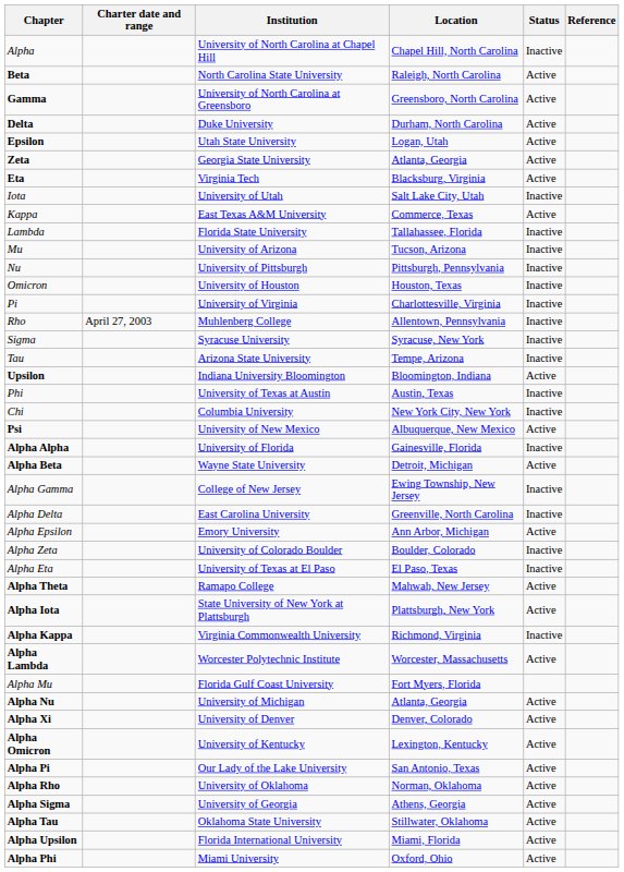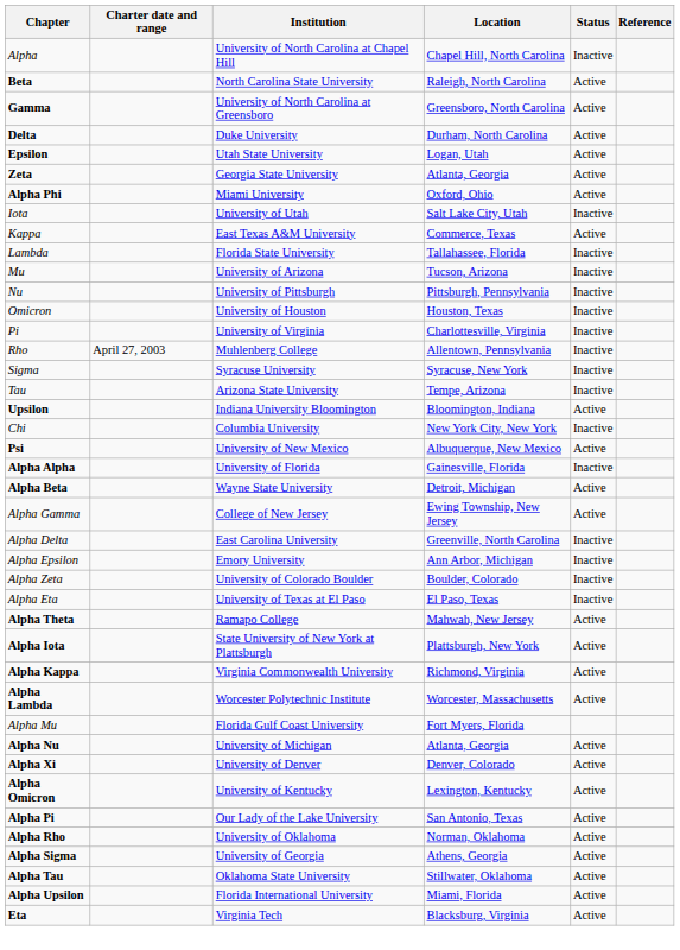 <table class="wikitable sortable">
 <tr>
 <th>Chapter</th>
 <th>Charter date and range</th>
 <th>Institution</th>
 <th>Location</th>
 <th>Status</th>
 <th>Reference</th>
 </tr>
 <tr>
 <td><em>Alpha</em></td>
 <td></td>
 <td><a href='#'>University of North Carolina at Chapel Hill</a></td>
 <td><a href='#'>Chapel Hill, North Carolina</a></td>
 <td>Inactive</td>
 <td></td>
 </tr>
 <tr>
 <td><strong>Beta</strong></td>
 <td></td>
 <td><a href='#'>North Carolina State University</a></td>
 <td><a href='#'>Raleigh, North Carolina</a></td>
 <td>Active</td>
 <td></td>
 </tr>
 <tr>
 <td><strong>Gamma</strong></td>
 <td></td>
 <td><a href='#'>University of North Carolina at Greensboro</a></td>
 <td><a href='#'>Greensboro, North Carolina</a></td>
 <td>Active</td>
 <td></td>
 </tr>
 <tr>
 <td><strong>Delta</strong></td>
 <td></td>
 <td><a href='#'>Duke University</a></td>
 <td><a href='#'>Durham, North Carolina</a></td>
 <td>Active</td>
 <td></td>
 </tr>
 <tr>
 <td><strong>Epsilon</strong></td>
 <td></td>
 <td><a href='#'>Utah State University</a></td>
 <td><a href='#'>Logan, Utah</a></td>
 <td>Active</td>
 <td></td>
 </tr>
 <tr>
 <td><strong>Zeta</strong></td>
 <td></td>
 <td><a href='#'>Georgia State University</a></td>
 <td><a href='#'>Atlanta, Georgia</a></td>
 <td>Active</td>
 <td></td>
 </tr>
 <tr>
-<td><strong>Eta</strong></td>
+<td><strong>Alpha Phi</strong></td>
 <td></td>
-<td><a href='#'>Virginia Tech</a></td>
-<td><a href='#'>Blacksburg, Virginia</a></td>
+<td><a href='#'>Miami University</a></td>
+<td><a href='#'>Oxford, Ohio</a></td>
 <td>Active</td>
 <td></td>
 </tr>
 <tr>
 <td><em>Iota</em></td>
 <td></td>
 <td><a href='#'>University of Utah</a></td>
 <td><a href='#'>Salt Lake City, Utah</a></td>
 <td>Inactive</td>
 <td></td>
 </tr>
 <tr>
 <td><em>Kappa</em></td>
 <td></td>
 <td><a href='#'>East Texas A&M University</a></td>
 <td><a href='#'>Commerce, Texas</a></td>
 <td>Active</td>
 <td></td>
 </tr>
 <tr>
 <td><em>Lambda</em></td>
 <td></td>
 <td><a href='#'>Florida State University</a></td>
 <td><a href='#'>Tallahassee, Florida</a></td>
 <td>Inactive</td>
 <td></td>
 </tr>
 <tr>
 <td><em>Mu</em></td>
 <td></td>
 <td><a href='#'>University of Arizona</a></td>
 <td><a href='#'>Tucson, Arizona</a></td>
 <td>Inactive</td>
 <td></td>
 </tr>
 <tr>
 <td><em>Nu</em></td>
 <td></td>
 <td><a href='#'>University of Pittsburgh</a></td>
 <td><a href='#'>Pittsburgh, Pennsylvania</a></td>
 <td>Inactive</td>
 <td></td>
 </tr>
 <tr>
 <td><em>Omicron</em></td>
 <td></td>
 <td><a href='#'>University of Houston</a></td>
 <td><a href='#'>Houston, Texas</a></td>
 <td>Inactive</td>
 <td></td>
 </tr>
 <tr>
 <td><em>Pi</em></td>
 <td></td>
 <td><a href='#'>University of Virginia</a></td>
 <td><a href='#'>Charlottesville, Virginia</a></td>
 <td>Inactive</td>
 <td></td>
 </tr>
 <tr>
 <td><em>Rho</em></td>
 <td>April 27, 2003</td>
 <td><a href='#'>Muhlenberg College</a></td>
 <td><a href='#'>Allentown, Pennsylvania</a></td>
 <td>Inactive</td>
 <td></td>
 </tr>
 <tr>
 <td><em>Sigma</em></td>
 <td></td>
 <td><a href='#'>Syracuse University</a></td>
 <td><a href='#'>Syracuse, New York</a></td>
 <td>Inactive</td>
 <td></td>
 </tr>
 <tr>
 <td><em>Tau</em></td>
 <td></td>
 <td><a href='#'>Arizona State University</a></td>
 <td><a href='#'>Tempe, Arizona</a></td>
 <td>Inactive</td>
 <td></td>
 </tr>
 <tr>
 <td><strong>Upsilon</strong></td>
 <td></td>
 <td><a href='#'>Indiana University Bloomington</a></td>
 <td><a href='#'>Bloomington, Indiana</a></td>
 <td>Active</td>
 <td></td>
 </tr>
 <tr>
-<td><em>Phi</em></td>
-<td></td>
-<td><a href='#'>University of Texas at Austin</a></td>
-<td><a href='#'>Austin, Texas</a></td>
-<td>Inactive</td>
-<td></td>
-</tr>
-<tr>
 <td><em>Chi</em></td>
 <td></td>
 <td><a href='#'>Columbia University</a></td>
 <td><a href='#'>New York City, New York</a></td>
 <td>Inactive</td>
 <td></td>
 </tr>
 <tr>
 <td><strong>Psi</strong></td>
 <td></td>
 <td><a href='#'>University of New Mexico</a></td>
 <td><a href='#'>Albuquerque, New Mexico</a></td>
 <td>Active</td>
 <td></td>
 </tr>
 <tr>
 <td><strong>Alpha Alpha</strong></td>
 <td></td>
 <td><a href='#'>University of Florida</a></td>
 <td><a href='#'>Gainesville, Florida</a></td>
 <td>Inactive</td>
 <td></td>
 </tr>
 <tr>
 <td><strong>Alpha Beta</strong></td>
 <td></td>
 <td><a href='#'>Wayne State University</a></td>
 <td><a href='#'>Detroit, Michigan</a></td>
 <td>Active</td>
 <td></td>
 </tr>
 <tr>
 <td><em>Alpha Gamma</em></td>
 <td></td>
 <td><a href='#'>College of New Jersey</a></td>
 <td><a href='#'>Ewing Township, New Jersey</a></td>
-<td>Inactive</td>
+<td>Active</td>
 <td></td>
 </tr>
 <tr>
 <td><em>Alpha Delta</em></td>
 <td></td>
 <td><a href='#'>East Carolina University</a></td>
 <td><a href='#'>Greenville, North Carolina</a></td>
 <td>Inactive</td>
 <td></td>
 </tr>
 <tr>
 <td><em>Alpha Epsilon</em></td>
 <td></td>
 <td><a href='#'>Emory University</a></td>
 <td><a href='#'>Ann Arbor, Michigan</a></td>
-<td>Active</td>
+<td>Inactive</td>
 <td></td>
 </tr>
 <tr>
 <td><em>Alpha Zeta</em></td>
 <td></td>
 <td><a href='#'>University of Colorado Boulder</a></td>
 <td><a href='#'>Boulder, Colorado</a></td>
 <td>Inactive</td>
 <td></td>
 </tr>
 <tr>
 <td><em>Alpha Eta</em></td>
 <td></td>
 <td><a href='#'>University of Texas at El Paso</a></td>
 <td><a href='#'>El Paso, Texas</a></td>
 <td>Inactive</td>
 <td></td>
 </tr>
 <tr>
 <td><strong>Alpha Theta</strong></td>
 <td></td>
 <td><a href='#'>Ramapo College</a></td>
 <td><a href='#'>Mahwah, New Jersey</a></td>
 <td>Active</td>
 <td></td>
 </tr>
 <tr>
 <td><strong>Alpha Iota</strong></td>
 <td></td>
 <td><a href='#'>State University of New York at Plattsburgh</a></td>
 <td><a href='#'>Plattsburgh, New York</a></td>
 <td>Active</td>
 <td></td>
 </tr>
 <tr>
 <td><strong>Alpha Kappa</strong></td>
 <td></td>
 <td><a href='#'>Virginia Commonwealth University</a></td>
 <td><a href='#'>Richmond, Virginia</a></td>
-<td>Inactive</td>
+<td>Active</td>
 <td></td>
 </tr>
 <tr>
 <td><strong>Alpha Lambda</strong></td>
 <td></td>
 <td><a href='#'>Worcester Polytechnic Institute</a></td>
 <td><a href='#'>Worcester, Massachusetts</a></td>
 <td>Active</td>
 <td></td>
 </tr>
 <tr>
 <td><em>Alpha Mu</em></td>
 <td></td>
 <td><a href='#'>Florida Gulf Coast University</a></td>
 <td><a href='#'>Fort Myers, Florida</a></td>
 <td></td>
 <td></td>
 </tr>
 <tr>
 <td><strong>Alpha Nu</strong></td>
 <td></td>
 <td><a href='#'>University of Michigan</a></td>
 <td><a href='#'>Atlanta, Georgia</a></td>
 <td>Active</td>
 <td></td>
 </tr>
 <tr>
 <td><strong>Alpha Xi</strong></td>
 <td></td>
 <td><a href='#'>University of Denver</a></td>
 <td><a href='#'>Denver, Colorado</a></td>
 <td>Active</td>
 <td></td>
 </tr>
 <tr>
 <td><strong>Alpha Omicron</strong></td>
 <td></td>
 <td><a href='#'>University of Kentucky</a></td>
 <td><a href='#'>Lexington, Kentucky</a></td>
 <td>Active</td>
 <td></td>
 </tr>
 <tr>
 <td><strong>Alpha Pi</strong></td>
 <td></td>
 <td><a href='#'>Our Lady of the Lake University</a></td>
 <td><a href='#'>San Antonio, Texas</a></td>
 <td>Active</td>
 <td></td>
 </tr>
 <tr>
 <td><strong>Alpha Rho</strong></td>
 <td></td>
 <td><a href='#'>University of Oklahoma</a></td>
 <td><a href='#'>Norman, Oklahoma</a></td>
 <td>Active</td>
 <td></td>
 </tr>
 <tr>
 <td><strong>Alpha Sigma</strong></td>
 <td></td>
 <td><a href='#'>University of Georgia</a></td>
 <td><a href='#'>Athens, Georgia</a></td>
 <td>Active</td>
 <td></td>
 </tr>
 <tr>
 <td><strong>Alpha Tau</strong></td>
 <td></td>
 <td><a href='#'>Oklahoma State University</a></td>
 <td><a href='#'>Stillwater, Oklahoma</a></td>
 <td>Active</td>
 <td></td>
 </tr>
 <tr>
 <td><strong>Alpha Upsilon</strong></td>
 <td></td>
 <td><a href='#'>Florida International University</a></td>
 <td><a href='#'>Miami, Florida</a></td>
 <td>Active</td>
 <td></td>
 </tr>
 <tr>
-<td><strong>Alpha Phi</strong></td>
+<td><strong>Eta</strong></td>
 <td></td>
-<td><a href='#'>Miami University</a></td>
-<td><a href='#'>Oxford, Ohio</a></td>
+<td><a href='#'>Virginia Tech</a></td>
+<td><a href='#'>Blacksburg, Virginia</a></td>
 <td>Active</td>
 <td></td>
 </tr>
 </table>
